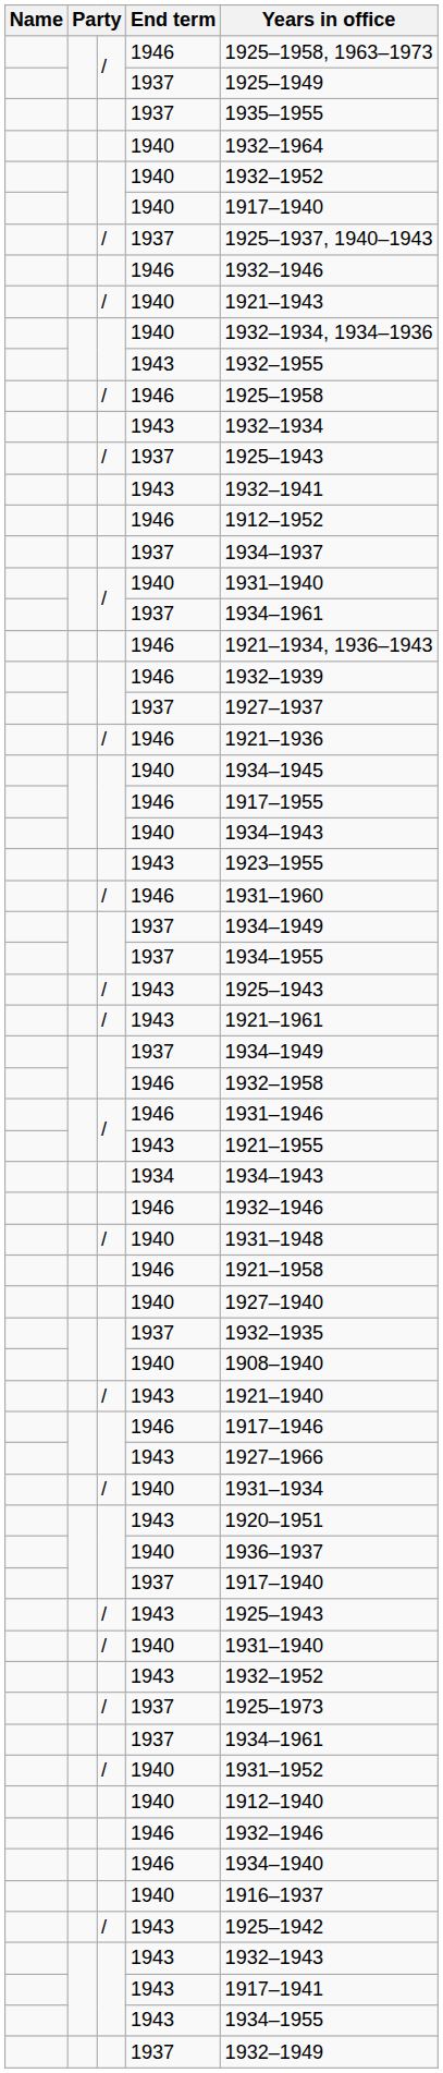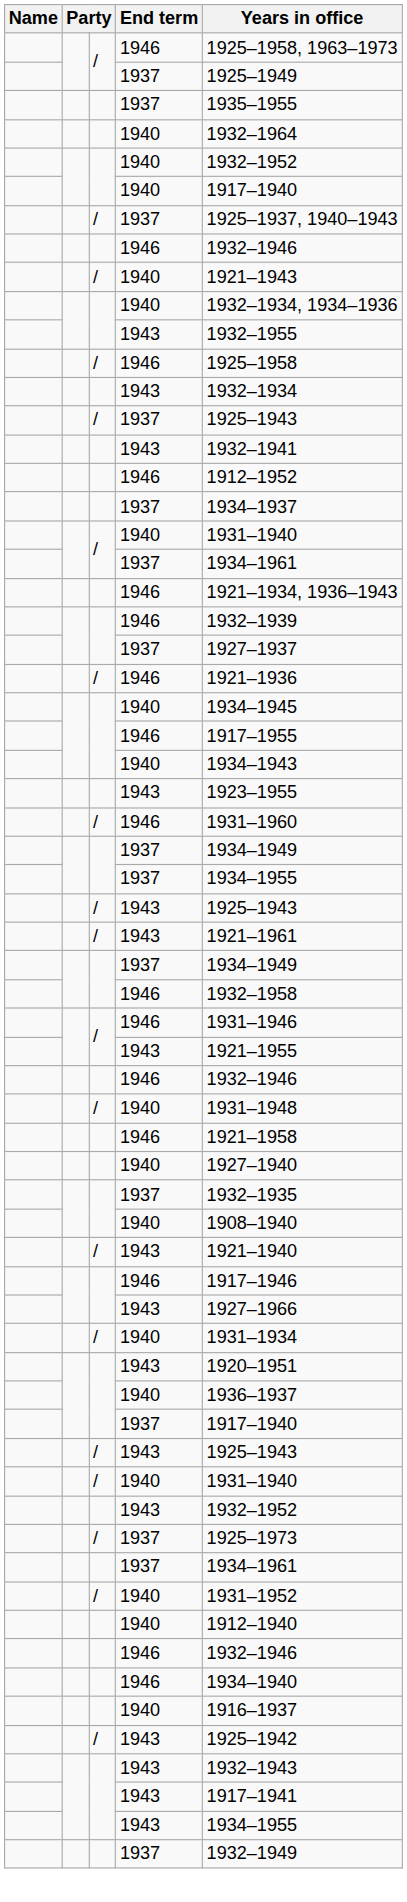 <table class="wikitable sortable">
 <tr>
 <th>Name</th>
 <th colspan=2>Party</th>
 <th>End term</th>
 <th>Years in office</th>
 </tr>
 <tr>
 <td></td>
 <td rowspan="2" > </td>
 <td rowspan="2"> / </td>
 <td>1946</td>
 <td>1925–1958, 1963–1973</td>
 </tr>
 <tr>
 <td></td>
 <td>1937</td>
 <td>1925–1949</td>
 </tr>
 <tr>
 <td></td>
 <td> </td>
 <td></td>
 <td>1937</td>
 <td>1935–1955</td>
 </tr>
 <tr>
 <td></td>
 <td> </td>
 <td></td>
 <td>1940</td>
 <td>1932–1964</td>
 </tr>
 <tr>
 <td></td>
 <td rowspan="2" > </td>
 <td rowspan="2"></td>
 <td>1940</td>
 <td>1932–1952</td>
 </tr>
 <tr>
 <td></td>
 <td>1940</td>
 <td>1917–1940</td>
 </tr>
 <tr>
 <td></td>
 <td> </td>
 <td> / </td>
 <td>1937</td>
 <td>1925–1937, 1940–1943</td>
 </tr>
 <tr>
 <td></td>
 <td> </td>
 <td></td>
 <td>1946</td>
 <td>1932–1946</td>
 </tr>
 <tr>
 <td></td>
 <td> </td>
 <td> / </td>
 <td>1940</td>
 <td>1921–1943</td>
 </tr>
 <tr>
 <td></td>
 <td rowspan="2" > </td>
 <td rowspan="2"></td>
 <td>1940</td>
 <td>1932–1934, 1934–1936</td>
 </tr>
 <tr>
 <td></td>
 <td>1943</td>
 <td>1932–1955</td>
 </tr>
 <tr>
 <td></td>
 <td> </td>
 <td> / </td>
 <td>1946</td>
 <td>1925–1958</td>
 </tr>
 <tr>
 <td></td>
 <td> </td>
 <td></td>
 <td>1943</td>
 <td>1932–1934</td>
 </tr>
 <tr>
 <td></td>
 <td> </td>
 <td> / </td>
 <td>1937</td>
 <td>1925–1943</td>
 </tr>
 <tr>
 <td></td>
 <td> </td>
 <td></td>
 <td>1943</td>
 <td>1932–1941</td>
 </tr>
 <tr>
 <td></td>
 <td> </td>
 <td></td>
 <td>1946</td>
 <td>1912–1952</td>
 </tr>
 <tr>
 <td></td>
 <td> </td>
 <td></td>
 <td>1937</td>
 <td>1934–1937</td>
 </tr>
 <tr>
 <td></td>
 <td rowspan="2" > </td>
 <td rowspan="2"> / </td>
 <td>1940</td>
 <td>1931–1940</td>
 </tr>
 <tr>
 <td></td>
 <td>1937</td>
 <td>1934–1961</td>
 </tr>
 <tr>
 <td></td>
 <td> </td>
 <td></td>
 <td>1946</td>
 <td>1921–1934, 1936–1943</td>
 </tr>
 <tr>
 <td></td>
 <td rowspan="2" > </td>
 <td rowspan="2"></td>
 <td>1946</td>
 <td>1932–1939</td>
 </tr>
 <tr>
 <td></td>
 <td>1937</td>
 <td>1927–1937</td>
 </tr>
 <tr>
 <td></td>
 <td> </td>
 <td> / </td>
 <td>1946</td>
 <td>1921–1936</td>
 </tr>
 <tr>
 <td></td>
 <td rowspan="3" > </td>
 <td rowspan="3"></td>
 <td>1940</td>
 <td>1934–1945</td>
 </tr>
 <tr>
 <td></td>
 <td>1946</td>
 <td>1917–1955</td>
 </tr>
 <tr>
 <td></td>
 <td>1940</td>
 <td>1934–1943</td>
 </tr>
 <tr>
 <td></td>
 <td> </td>
 <td></td>
 <td>1943</td>
 <td>1923–1955</td>
 </tr>
 <tr>
 <td></td>
 <td> </td>
 <td> / </td>
 <td>1946</td>
 <td>1931–1960</td>
 </tr>
 <tr>
 <td></td>
 <td rowspan="2" > </td>
 <td rowspan="2"></td>
 <td>1937</td>
 <td>1934–1949</td>
 </tr>
 <tr>
 <td></td>
 <td>1937</td>
 <td>1934–1955</td>
 </tr>
 <tr>
 <td></td>
 <td> </td>
 <td> / </td>
 <td>1943</td>
 <td>1925–1943</td>
 </tr>
 <tr>
 <td></td>
 <td> </td>
 <td> / </td>
 <td>1943</td>
 <td>1921–1961</td>
 </tr>
 <tr>
 <td></td>
 <td rowspan="2" > </td>
 <td rowspan="2"></td>
 <td>1937</td>
 <td>1934–1949</td>
 </tr>
 <tr>
 <td></td>
 <td>1946</td>
 <td>1932–1958</td>
 </tr>
 <tr>
 <td></td>
 <td rowspan="2" > </td>
 <td rowspan="2"> / </td>
 <td>1946</td>
 <td>1931–1946</td>
 </tr>
 <tr>
 <td></td>
 <td>1943</td>
 <td>1921–1955</td>
 </tr>
 <tr>
 <td></td>
 <td> </td>
 <td></td>
-<td>1934</td>
-<td>1934–1943</td>
-</tr>
-<tr>
-<td></td>
-<td> </td>
-<td></td>
 <td>1946</td>
 <td>1932–1946</td>
 </tr>
 <tr>
 <td></td>
 <td> </td>
 <td> / </td>
 <td>1940</td>
 <td>1931–1948</td>
 </tr>
 <tr>
 <td></td>
 <td> </td>
 <td></td>
 <td>1946</td>
 <td>1921–1958</td>
 </tr>
 <tr>
 <td></td>
 <td> </td>
 <td></td>
 <td>1940</td>
 <td>1927–1940</td>
 </tr>
 <tr>
 <td></td>
 <td rowspan="2" > </td>
 <td rowspan="2"></td>
 <td>1937</td>
 <td>1932–1935</td>
 </tr>
 <tr>
 <td></td>
 <td>1940</td>
 <td>1908–1940</td>
 </tr>
 <tr>
 <td></td>
 <td> </td>
 <td> / </td>
 <td>1943</td>
 <td>1921–1940</td>
 </tr>
 <tr>
 <td></td>
 <td rowspan="2" > </td>
 <td rowspan="2"></td>
 <td>1946</td>
 <td>1917–1946</td>
 </tr>
 <tr>
 <td></td>
 <td>1943</td>
 <td>1927–1966</td>
 </tr>
 <tr>
 <td></td>
 <td> </td>
 <td> / </td>
 <td>1940</td>
 <td>1931–1934</td>
 </tr>
 <tr>
 <td></td>
 <td rowspan="3" > </td>
 <td rowspan="3"></td>
 <td>1943</td>
 <td>1920–1951</td>
 </tr>
 <tr>
 <td></td>
 <td>1940</td>
 <td>1936–1937</td>
 </tr>
 <tr>
 <td></td>
 <td>1937</td>
 <td>1917–1940</td>
 </tr>
 <tr>
 <td></td>
 <td> </td>
 <td> / </td>
 <td>1943</td>
 <td>1925–1943</td>
 </tr>
 <tr>
 <td></td>
 <td> </td>
 <td> / </td>
 <td>1940</td>
 <td>1931–1940</td>
 </tr>
 <tr>
 <td></td>
 <td> </td>
 <td></td>
 <td>1943</td>
 <td>1932–1952</td>
 </tr>
 <tr>
 <td></td>
 <td> </td>
 <td> / </td>
 <td>1937</td>
 <td>1925–1973</td>
 </tr>
 <tr>
 <td></td>
 <td> </td>
 <td></td>
 <td>1937</td>
 <td>1934–1961</td>
 </tr>
 <tr>
 <td></td>
 <td> </td>
 <td> / </td>
 <td>1940</td>
 <td>1931–1952</td>
 </tr>
 <tr>
 <td></td>
 <td> </td>
 <td></td>
 <td>1940</td>
 <td>1912–1940</td>
 </tr>
 <tr>
 <td></td>
 <td> </td>
 <td></td>
 <td>1946</td>
 <td>1932–1946</td>
 </tr>
 <tr>
 <td></td>
 <td> </td>
 <td></td>
 <td>1946</td>
 <td>1934–1940</td>
 </tr>
 <tr>
 <td></td>
 <td> </td>
 <td></td>
 <td>1940</td>
 <td>1916–1937</td>
 </tr>
 <tr>
 <td></td>
 <td> </td>
 <td> / </td>
 <td>1943</td>
 <td>1925–1942</td>
 </tr>
 <tr>
 <td></td>
 <td rowspan="3" > </td>
 <td rowspan="3"></td>
 <td>1943</td>
 <td>1932–1943</td>
 </tr>
 <tr>
 <td></td>
 <td>1943</td>
 <td>1917–1941</td>
 </tr>
 <tr>
 <td></td>
 <td>1943</td>
 <td>1934–1955</td>
 </tr>
 <tr>
 <td></td>
 <td> </td>
 <td></td>
 <td>1937</td>
 <td>1932–1949</td>
 </tr>
 </table>
